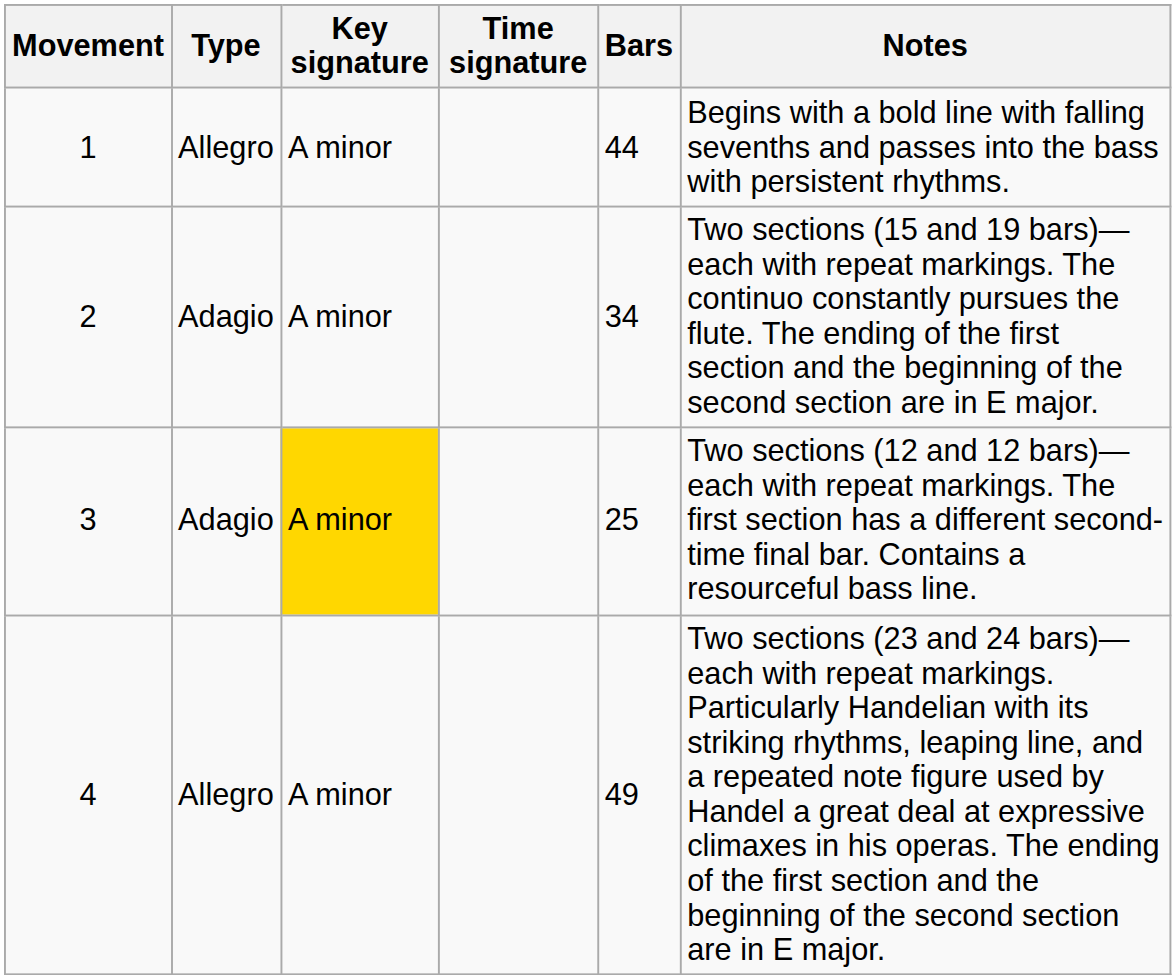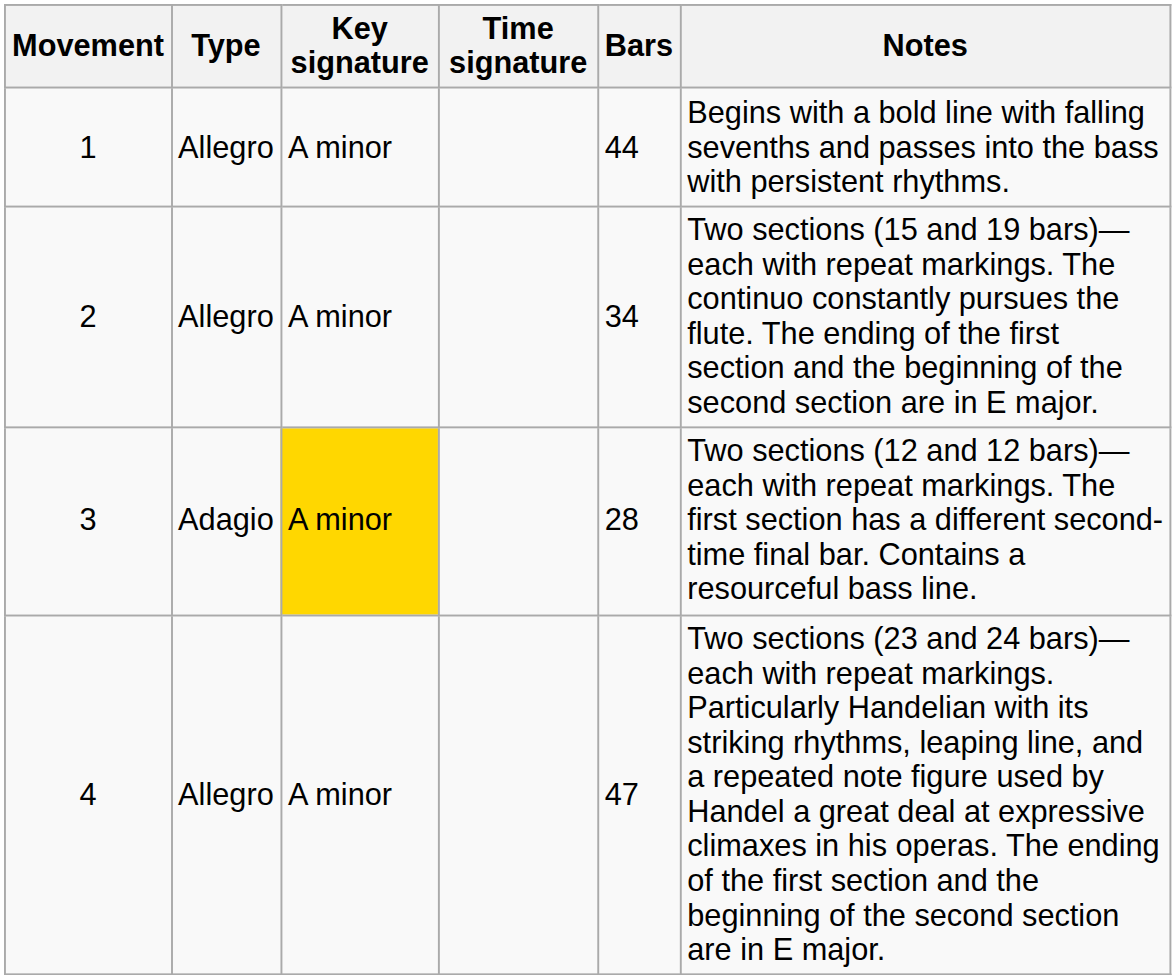 <table class="wikitable" border="1">
 <tr>
 <th bgcolor=ececec>Movement</th>
 <th bgcolor=ececec>Type</th>
 <th bgcolor=ececec>Key signature</th>
 <th bgcolor=ececec>Time signature</th>
 <th bgcolor=ececec>Bars</th>
 <th bgcolor=ececec>Notes</th>
 </tr>
 <tr>
 <td align=center>1</td>
 <td>Allegro</td>
 <td>A minor</td>
 <td></td>
 <td>44</td>
 <td>Begins with a bold line with falling sevenths and passes into the bass with persistent rhythms.</td>
 </tr>
 <tr>
 <td align=center>2</td>
-<td>Adagio</td>
+<td>Allegro</td>
 <td>A minor</td>
 <td></td>
 <td>34</td>
 <td>Two sections (15 and 19 bars)—each with repeat markings. The continuo constantly pursues the flute. The ending of the first section and the beginning of the second section are in E major.</td>
 </tr>
 <tr>
 <td align=center>3</td>
 <td>Adagio</td>
 <td style="background: gold;">A minor</td>
 <td></td>
-<td>25</td>
+<td>28</td>
 <td>Two sections (12 and 12 bars)—each with repeat markings. The first section has a different second-time final bar. Contains a resourceful bass line.</td>
 </tr>
 <tr>
 <td align=center>4</td>
 <td>Allegro</td>
 <td>A minor</td>
 <td></td>
-<td>49</td>
+<td>47</td>
 <td>Two sections (23 and 24 bars)—each with repeat markings. Particularly Handelian with its striking rhythms, leaping line, and a repeated note figure used by Handel a great deal at expressive climaxes in his operas. The ending of the first section and the beginning of the second section are in E major.</td>
 </tr>
 <tr>
 </tr>
 </table>
